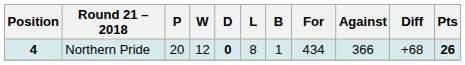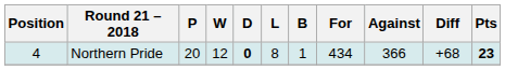 <table class="wikitable" style="text-align:center; font-size:85%;">
 <tr style="background: #d7ebed;">
 <th width="40" abbr="Position">Position</th>
 <th width="100">Round 21 – 2018</th>
 <th width="20" abbr="Played">P</th>
 <th width="20" abbr="Won">W</th>
 <th width="20" abbr="Drawn">D</th>
 <th width="20" abbr="Lost">L</th>
 <th width="20" abbr="Bye">B</th>
 <th width="40" abbr="Points for">For</th>
 <th width="40" abbr="Points against">Against</th>
 <th width="40" abbr="Points difference">Diff</th>
 <th width=20 abbr="Points">Pts</th>
 </tr>
 <tr style="background: #d7ebed;">
-<td><strong>4</strong></td>
+<td>4</td>
 <td style="text-align:left;"> Northern Pride</td>
 <td>20</td>
 <td>12</td>
 <td><strong>0</strong></td>
 <td>8</td>
 <td>1</td>
 <td>434</td>
 <td>366</td>
 <td>+68</td>
-<td><strong>26</strong></td>
+<td><strong>23</strong></td>
 </tr>
 <tr>
 </tr>
 </table>
